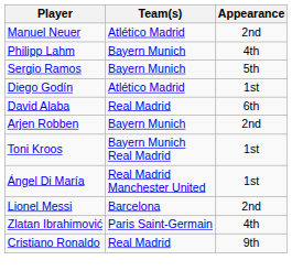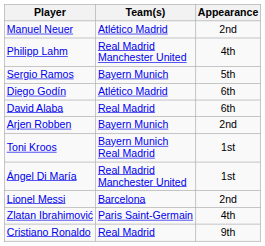 <table class="wikitable">
 <tr>
 <th>Player</th>
 <th>Team(s)</th>
 <th>Appearance</th>
 </tr>
 <tr>
 <td> <a href='#'>Manuel Neuer</a></td>
 <td> <a href='#'>Atlético Madrid</a></td>
 <td style="text-align:center;">2nd</td>
 </tr>
 <tr>
 <td> <a href='#'>Philipp Lahm</a></td>
-<td> <a href='#'>Bayern Munich</a></td>
+<td> <a href='#'>Real Madrid</a> <br>  <a href='#'>Manchester United</a></td>
 <td style="text-align:center;">4th</td>
 </tr>
 <tr>
 <td> <a href='#'>Sergio Ramos</a></td>
 <td> <a href='#'>Bayern Munich</a></td>
 <td style="text-align:center;">5th</td>
 </tr>
 <tr>
 <td> <a href='#'>Diego Godín</a></td>
 <td> <a href='#'>Atlético Madrid</a></td>
-<td style="text-align:center;">1st</td>
+<td style="text-align:center;">6th</td>
 </tr>
 <tr>
 <td> <a href='#'>David Alaba</a></td>
 <td> <a href='#'>Real Madrid</a></td>
 <td style="text-align:center;">6th</td>
 </tr>
 <tr>
 <td> <a href='#'>Arjen Robben</a></td>
 <td> <a href='#'>Bayern Munich</a></td>
 <td style="text-align:center;">2nd</td>
 </tr>
 <tr>
 <td> <a href='#'>Toni Kroos</a></td>
 <td> <a href='#'>Bayern Munich</a> <br>  <a href='#'>Real Madrid</a></td>
 <td style="text-align:center;">1st</td>
 </tr>
 <tr>
 <td> <a href='#'>Ángel Di María</a></td>
 <td> <a href='#'>Real Madrid</a> <br>  <a href='#'>Manchester United</a></td>
 <td style="text-align:center;">1st</td>
 </tr>
 <tr>
 <td> <a href='#'>Lionel Messi</a></td>
 <td> <a href='#'>Barcelona</a></td>
 <td style="text-align:center;">2nd</td>
 </tr>
 <tr>
 <td> <a href='#'>Zlatan Ibrahimović</a></td>
 <td> <a href='#'>Paris Saint-Germain</a></td>
 <td style="text-align:center;">4th</td>
 </tr>
 <tr>
 <td> <a href='#'>Cristiano Ronaldo</a></td>
 <td> <a href='#'>Real Madrid</a></td>
 <td style="text-align:center;">9th</td>
 </tr>
 </table>
